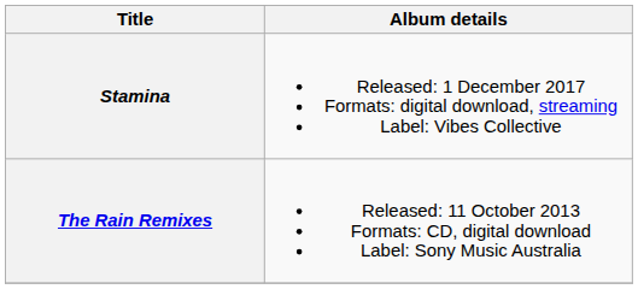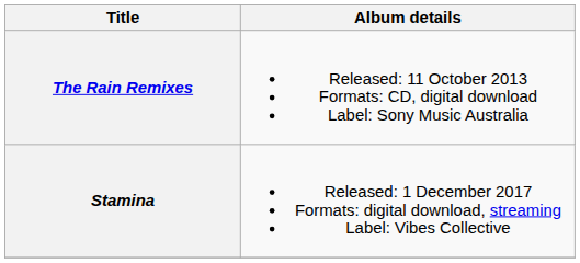 <table class="wikitable plainrowheaders" style="text-align:center;" border="1">
 <tr>
 <th scope="col" style="width:14em;">Title</th>
 <th scope="col" style="width:20em;">Album details</th>
 </tr>
 <tr>
+<th scope="row"><em><a href='#'>The Rain Remixes</a></em></th>
+<td><br><ul><li>Released: 11 October 2013</li><li>Formats: CD, digital download</li><li>Label: Sony Music Australia</li></ul></td>
+</tr>
+<tr>
 <th scope="row"><em>Stamina</em> </th>
 <td><br><ul><li>Released: 1 December 2017</li><li>Formats: digital download, <a href='#'>streaming</a></li><li>Label: Vibes Collective</li></ul></td>
 </tr>
 <tr>
-<th scope="row"><em><a href='#'>The Rain Remixes</a></em></th>
-<td><br><ul><li>Released: 11 October 2013</li><li>Formats: CD, digital download</li><li>Label: Sony Music Australia</li></ul></td>
-</tr>
-<tr>
 </tr>
 </table>
